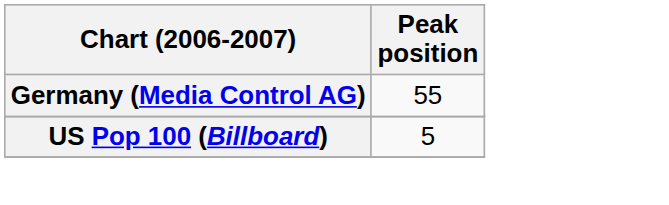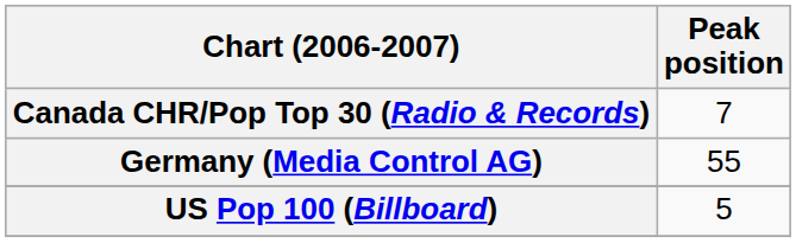 <table class="wikitable plainrowheaders sortable">
 <tr>
 <th>Chart (2006-2007)</th>
 <th>Peak<br>position</th>
+</tr>
+<tr>
+<th scope="row">Canada CHR/Pop Top 30 (<em><a href='#'>Radio & Records</a></em>)</th>
+<td align="center">7</td>
 </tr>
 <tr>
 <th scope="row">Germany (<a href='#'>Media Control AG</a>)</th>
 <td align="center">55</td>
 </tr>
 <tr>
 </tr>
 <tr>
 </tr>
 <tr>
 </tr>
 <tr>
 <th scope="row">US <a href='#'>Pop 100</a> (<a href='#'><em>Billboard</em></a>)</th>
 <td align="center">5</td>
 </tr>
 <tr>
 </tr>
 </table>
